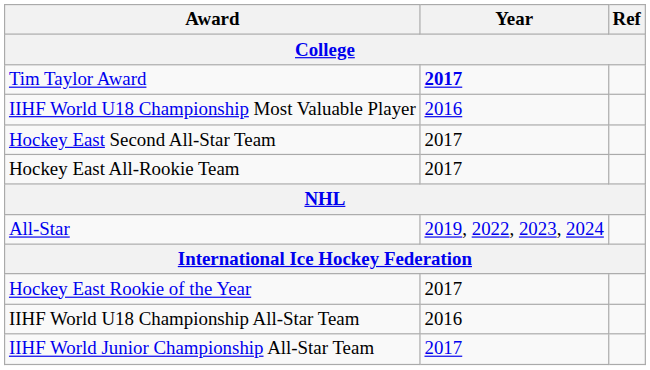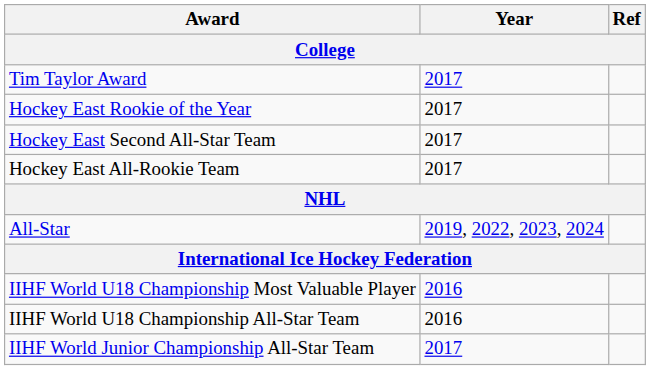 <table class="wikitable">
 <tr>
 <th>Award</th>
 <th>Year</th>
 <th>Ref</th>
 </tr>
 <tr>
 <th colspan="3"><a href='#'>College</a></th>
 </tr>
 <tr>
 <td><a href='#'>Tim Taylor Award</a></td>
-<td><strong><a href='#'>2017</a></strong></td>
+<td><a href='#'>2017</a></td>
 <td></td>
 </tr>
 <tr>
-<td><a href='#'>IIHF World U18 Championship</a> Most Valuable Player</td>
-<td><a href='#'>2016</a></td>
+<td><a href='#'>Hockey East Rookie of the Year</a></td>
+<td>2017</td>
 <td></td>
 </tr>
 <tr>
 <td><a href='#'>Hockey East</a> Second All-Star Team</td>
 <td>2017</td>
 <td></td>
 </tr>
 <tr>
 <td>Hockey East All-Rookie Team</td>
 <td>2017</td>
 <td></td>
 </tr>
 <tr>
 <th colspan="3"><a href='#'>NHL</a></th>
 </tr>
 <tr>
 <td><a href='#'>All-Star</a></td>
 <td><a href='#'>2019</a>, <a href='#'>2022</a>, <a href='#'>2023</a>, <a href='#'>2024</a></td>
 <td></td>
 </tr>
 <tr>
 <th colspan="3"><a href='#'>International Ice Hockey Federation</a></th>
 </tr>
 <tr>
-<td><a href='#'>Hockey East Rookie of the Year</a></td>
-<td>2017</td>
+<td><a href='#'>IIHF World U18 Championship</a> Most Valuable Player</td>
+<td><a href='#'>2016</a></td>
 <td></td>
 </tr>
 <tr>
 <td>IIHF World U18 Championship All-Star Team</td>
 <td>2016</td>
 <td></td>
 </tr>
 <tr>
 <td><a href='#'>IIHF World Junior Championship</a> All-Star Team</td>
 <td><a href='#'>2017</a></td>
 <td></td>
 </tr>
 </table>
